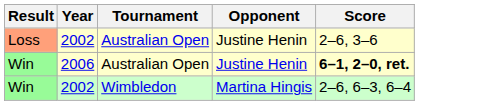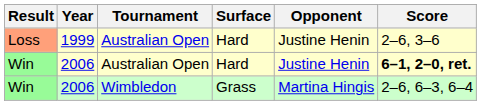 <table class="sortable wikitable">
 <tr>
 <th>Result</th>
 <th>Year</th>
 <th>Tournament</th>
+<th>Surface</th>
 <th>Opponent</th>
 <th class="unsortable">Score</th>
 </tr>
 <tr bgcolor=FFFFCC>
 <td style="background:#ffa07a;">Loss</td>
-<td><a href='#'>2002</a></td>
+<td><a href='#'>1999</a></td>
 <td><a href='#'>Australian Open</a></td>
+<td>Hard</td>
 <td> Justine Henin</td>
 <td>2–6, 3–6</td>
 </tr>
 <tr bgcolor=FFFFCC>
 <td style="background:#98fb98;">Win</td>
 <td><a href='#'>2006</a></td>
 <td>Australian Open</td>
+<td>Hard</td>
 <td> <a href='#'>Justine Henin</a></td>
 <td><strong>6–1, 2–0, ret.</strong></td>
 </tr>
 <tr bgcolor=CCFFCC>
 <td style="background:#98fb98;">Win</td>
-<td><a href='#'>2002</a></td>
+<td><a href='#'>2006</a></td>
 <td><a href='#'>Wimbledon</a></td>
+<td>Grass</td>
 <td> <a href='#'>Martina Hingis</a></td>
 <td>2–6, 6–3, 6–4</td>
 </tr>
 </table>
